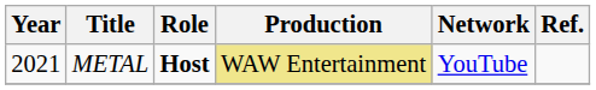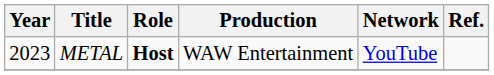 <table class="wikitable">
 <tr>
 <th>Year</th>
 <th>Title</th>
 <th>Role</th>
 <th>Production</th>
 <th>Network</th>
 <th>Ref.</th>
 </tr>
 <tr>
-<td>2021</td>
+<td>2023</td>
 <td><em>METAL</em></td>
 <td><strong>Host</strong></td>
-<td style="background: khaki;">WAW Entertainment</td>
+<td>WAW Entertainment</td>
 <td><a href='#'>YouTube</a></td>
 <td></td>
 </tr>
 <tr>
 </tr>
 </table>
